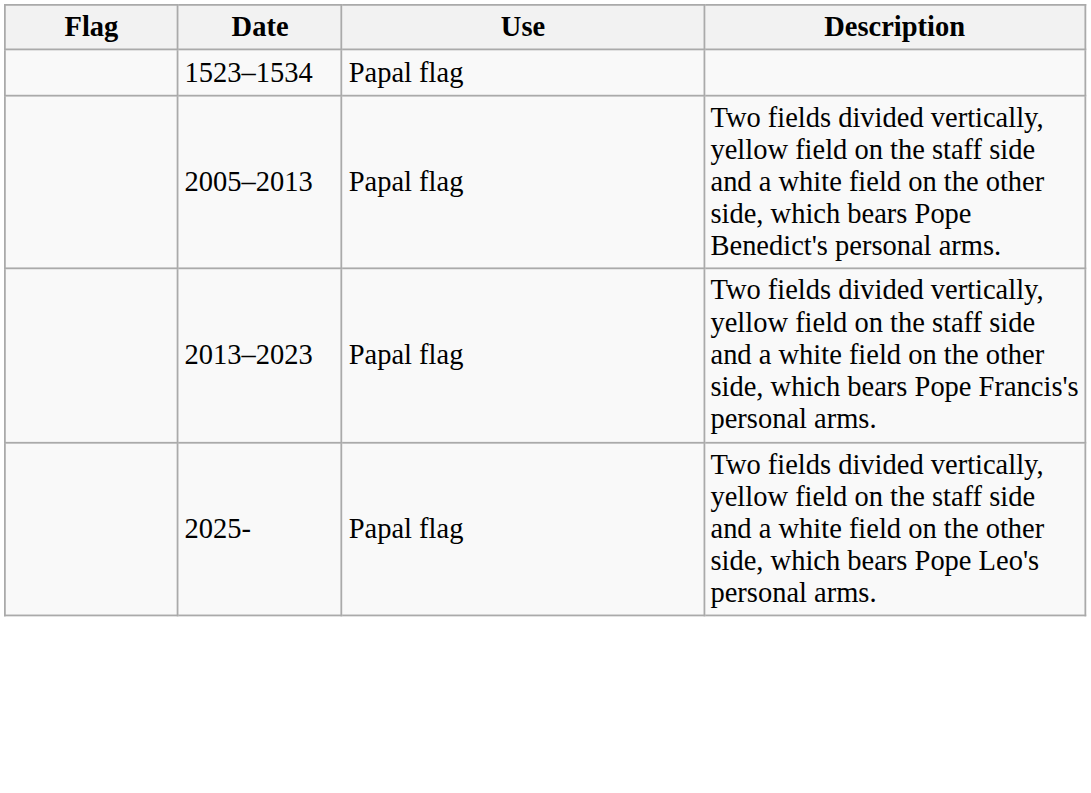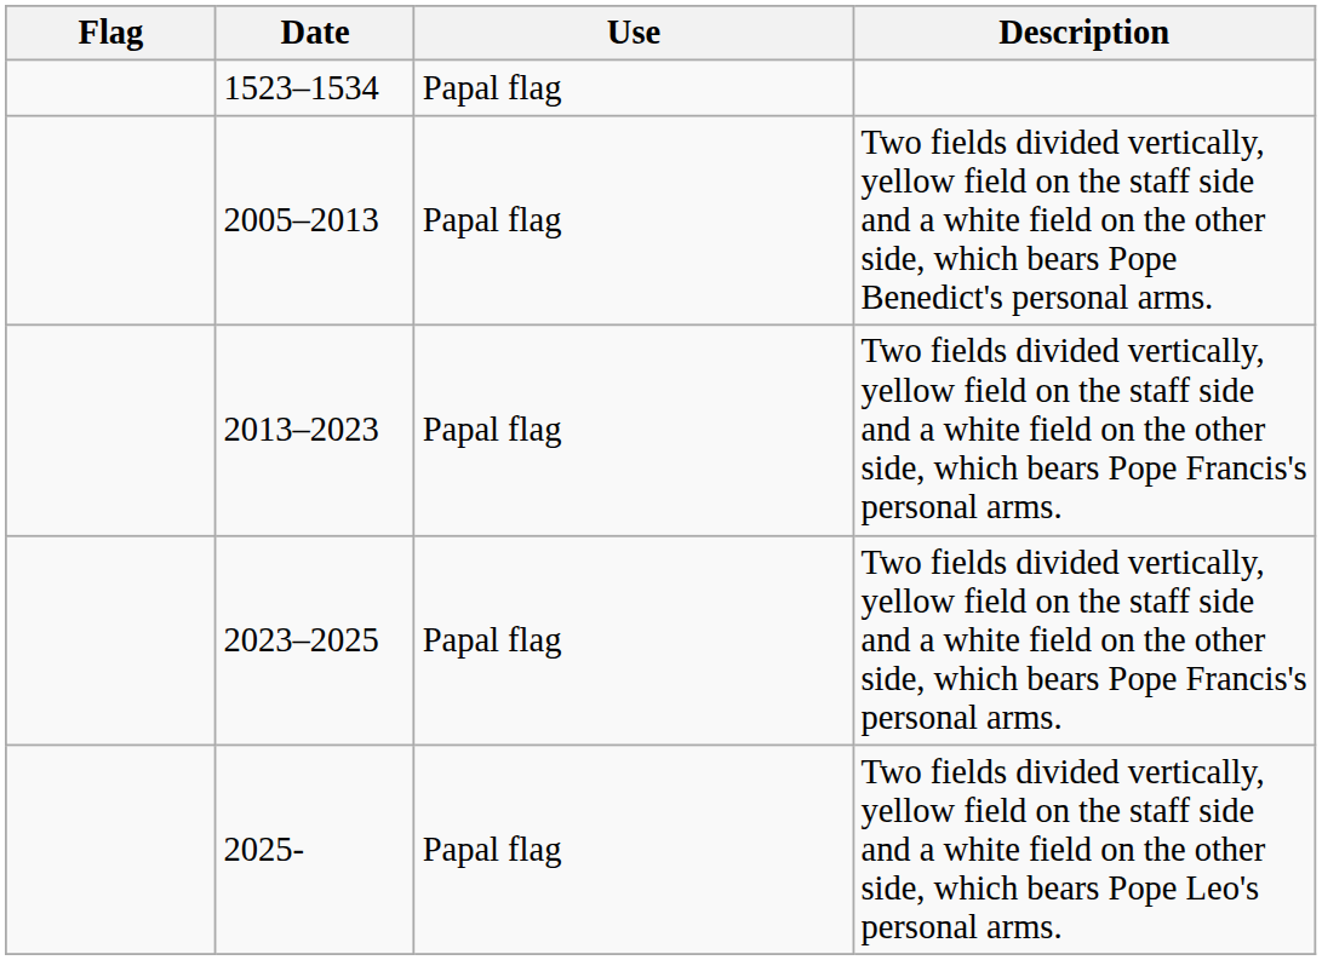 <table class="wikitable">
 <tr>
 <th style="width:110px;">Flag</th>
 <th style="width:100px;">Date</th>
 <th style="width:250px;">Use</th>
 <th style="width:250px;">Description</th>
 </tr>
 <tr>
 <td></td>
 <td>1523–1534</td>
 <td>Papal flag</td>
 <td></td>
 </tr>
 <tr>
 <td></td>
 <td>2005–2013</td>
 <td>Papal flag</td>
 <td>Two fields divided vertically, yellow field on the staff side and a white field on the other side, which bears Pope Benedict's personal arms.</td>
 </tr>
 <tr>
 <td></td>
 <td>2013–2023</td>
 <td>Papal flag</td>
 <td>Two fields divided vertically, yellow field on the staff side and a white field on the other side, which bears Pope Francis's personal arms.</td>
 </tr>
 <tr>
 <td></td>
+<td>2023–2025</td>
+<td>Papal flag</td>
+<td>Two fields divided vertically, yellow field on the staff side and a white field on the other side, which bears Pope Francis's personal arms.</td>
+</tr>
+<tr>
+<td></td>
 <td>2025-</td>
 <td>Papal flag</td>
 <td>Two fields divided vertically, yellow field on the staff side and a white field on the other side, which bears Pope Leo's personal arms.</td>
 </tr>
 </table>
